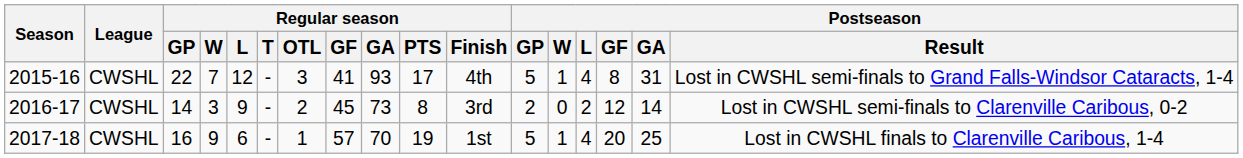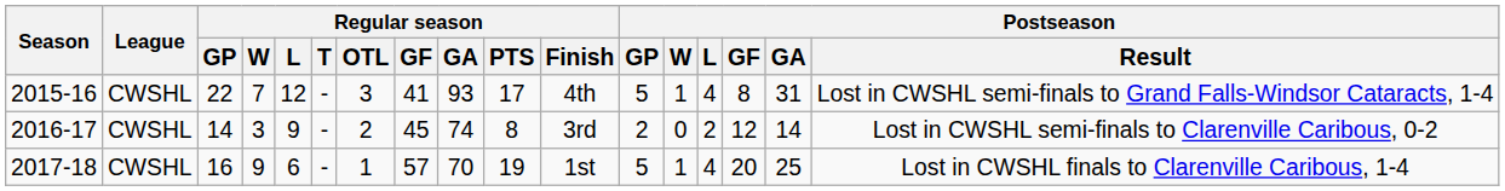 <table class="wikitable plainrowheaders"  style="text-align: center; font-size: 95%">
 <tr align="center" style="font-size: small; font-weight:bold; background-color:#dddddd; padding:5px;">
 <th rowspan="2" scope="col">Season</th>
 <th rowspan="2" scope="col">League</th>
 <th colspan="9">Regular season</th>
 <th colspan="9">Postseason</th>
 </tr>
 <tr>
 <th scope="col">GP</th>
 <th scope="col">W</th>
 <th scope="col">L</th>
 <th scope="col">T</th>
 <th scope="col">OTL</th>
 <th scope="col">GF</th>
 <th scope="col">GA</th>
 <th scope="col">PTS</th>
 <th scope="col">Finish</th>
 <th scope="col">GP</th>
 <th scope="col">W</th>
 <th scope="col">L</th>
 <th scope="col">GF</th>
 <th scope="col">GA</th>
 <th scope="col">Result</th>
 </tr>
 <tr>
 <td>2015-16</td>
 <td>CWSHL</td>
 <td>22</td>
 <td>7</td>
 <td>12</td>
 <td>-</td>
 <td>3</td>
 <td>41</td>
 <td>93</td>
 <td>17</td>
 <td>4th</td>
 <td>5</td>
 <td>1</td>
 <td>4</td>
 <td>8</td>
 <td>31</td>
 <td>Lost in CWSHL semi-finals to <a href='#'>Grand Falls-Windsor Cataracts</a>, 1-4</td>
 </tr>
 <tr>
 <td>2016-17</td>
 <td>CWSHL</td>
 <td>14</td>
 <td>3</td>
 <td>9</td>
 <td>-</td>
 <td>2</td>
 <td>45</td>
-<td>73</td>
+<td>74</td>
 <td>8</td>
 <td>3rd</td>
 <td>2</td>
 <td>0</td>
 <td>2</td>
 <td>12</td>
 <td>14</td>
 <td>Lost in CWSHL semi-finals to <a href='#'>Clarenville Caribous</a>, 0-2</td>
 </tr>
 <tr>
 <td>2017-18</td>
 <td>CWSHL</td>
 <td>16</td>
 <td>9</td>
 <td>6</td>
 <td>-</td>
 <td>1</td>
 <td>57</td>
 <td>70</td>
 <td>19</td>
 <td>1st</td>
 <td>5</td>
 <td>1</td>
 <td>4</td>
 <td>20</td>
 <td>25</td>
 <td>Lost in CWSHL finals to <a href='#'>Clarenville Caribous</a>, 1-4</td>
 </tr>
 </table>
